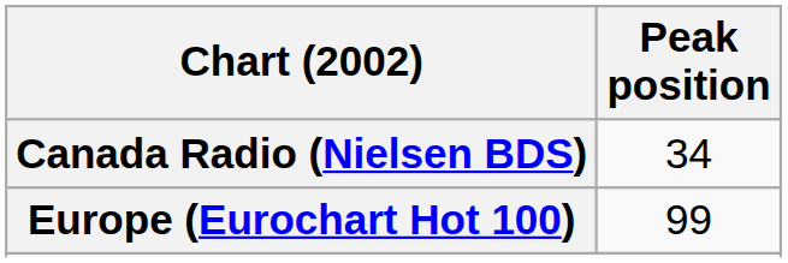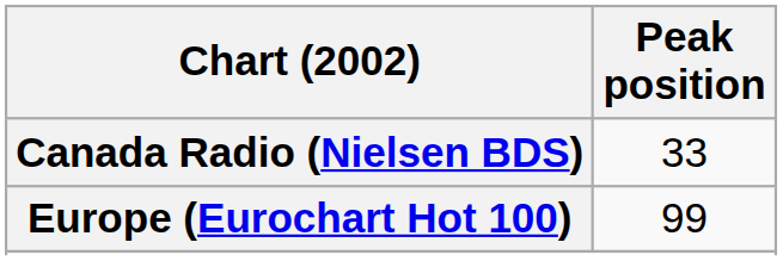 <table class="wikitable sortable plainrowheaders" style="text-align:center">
 <tr>
 <th scope="col">Chart (2002)</th>
 <th scope="col">Peak<br>position</th>
 </tr>
 <tr>
 <th scope="row">Canada Radio (<a href='#'>Nielsen BDS</a>)</th>
-<td>34</td>
+<td>33</td>
 </tr>
 <tr>
 <th scope="row">Europe (<a href='#'>Eurochart Hot 100</a>)</th>
 <td>99</td>
 </tr>
 <tr>
 </tr>
 <tr>
 </tr>
 <tr>
 </tr>
 <tr>
 </tr>
 <tr>
 </tr>
 <tr>
 </tr>
 <tr>
 </tr>
 </table>
